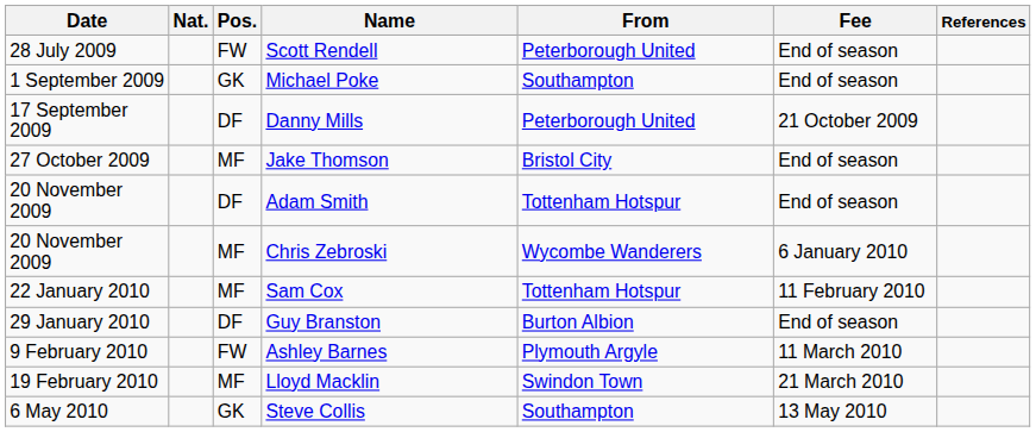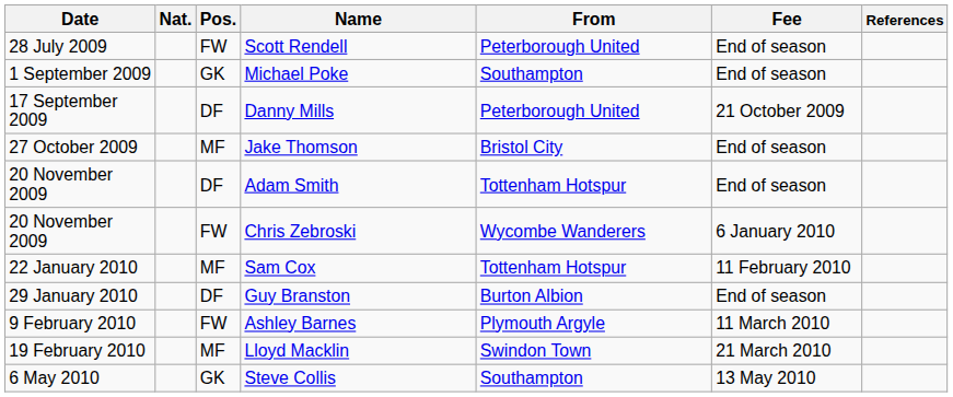 <table class="wikitable" style="font-size: 95%; text-align: left;">
 <tr>
 <th width=125>Date</th>
 <th>Nat.</th>
 <th>Pos.</th>
 <th width=200>Name</th>
 <th width=200>From</th>
 <th width=125>Fee</th>
 <th><small>References</small></th>
 </tr>
 <tr>
 <td>28 July 2009</td>
 <td></td>
 <td>FW</td>
 <td><a href='#'>Scott Rendell</a></td>
 <td><a href='#'>Peterborough United</a></td>
 <td>End of season</td>
 <td align="center"></td>
 </tr>
 <tr>
 <td>1 September 2009</td>
 <td></td>
 <td>GK</td>
 <td><a href='#'>Michael Poke</a></td>
 <td><a href='#'>Southampton</a></td>
 <td>End of season</td>
 <td align="center"></td>
 </tr>
 <tr>
 <td>17 September 2009</td>
 <td></td>
 <td>DF</td>
 <td><a href='#'>Danny Mills</a></td>
 <td><a href='#'>Peterborough United</a></td>
 <td>21 October 2009</td>
 <td align="center"></td>
 </tr>
 <tr>
 <td>27 October 2009</td>
 <td></td>
 <td>MF</td>
 <td><a href='#'>Jake Thomson</a></td>
 <td><a href='#'>Bristol City</a></td>
 <td>End of season</td>
 <td align="center"></td>
 </tr>
 <tr>
 <td>20 November 2009</td>
 <td></td>
 <td>DF</td>
 <td><a href='#'>Adam Smith</a></td>
 <td><a href='#'>Tottenham Hotspur</a></td>
 <td>End of season</td>
 <td align="center"></td>
 </tr>
 <tr>
 <td>20 November 2009</td>
 <td></td>
-<td>MF</td>
+<td>FW</td>
 <td><a href='#'>Chris Zebroski</a></td>
 <td><a href='#'>Wycombe Wanderers</a></td>
 <td>6 January 2010</td>
 <td align="center"></td>
 </tr>
 <tr>
 <td>22 January 2010</td>
 <td></td>
 <td>MF</td>
 <td><a href='#'>Sam Cox</a></td>
 <td><a href='#'>Tottenham Hotspur</a></td>
 <td>11 February 2010</td>
 <td align="center"></td>
 </tr>
 <tr>
 <td>29 January 2010</td>
 <td></td>
 <td>DF</td>
 <td><a href='#'>Guy Branston</a></td>
 <td><a href='#'>Burton Albion</a></td>
 <td>End of season</td>
 <td align="center"></td>
 </tr>
 <tr>
 <td>9 February 2010</td>
 <td></td>
 <td>FW</td>
 <td><a href='#'>Ashley Barnes</a></td>
 <td><a href='#'>Plymouth Argyle</a></td>
 <td>11 March 2010</td>
 <td align="center"></td>
 </tr>
 <tr>
 <td>19 February 2010</td>
 <td></td>
 <td>MF</td>
 <td><a href='#'>Lloyd Macklin</a></td>
 <td><a href='#'>Swindon Town</a></td>
 <td>21 March 2010</td>
 <td align="center"></td>
 </tr>
 <tr>
 <td>6 May 2010</td>
 <td></td>
 <td>GK</td>
 <td><a href='#'>Steve Collis</a></td>
 <td><a href='#'>Southampton</a></td>
 <td>13 May 2010</td>
 <td align="center"></td>
 </tr>
 </table>
